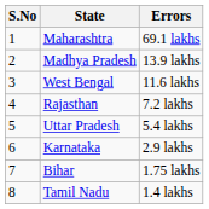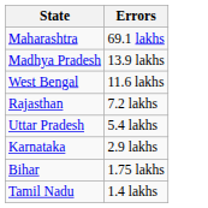 <table class="wikitable">
 <tr>
-<th>S.No</th>
 <th>State</th>
 <th>Errors</th>
 </tr>
 <tr>
-<td>1</td>
 <td><a href='#'>Maharashtra</a></td>
 <td>69.1 <a href='#'>lakhs</a></td>
 </tr>
 <tr>
-<td>2</td>
 <td><a href='#'>Madhya Pradesh</a></td>
 <td>13.9 lakhs</td>
 </tr>
 <tr>
-<td>3</td>
 <td><a href='#'>West Bengal</a></td>
 <td>11.6 lakhs</td>
 </tr>
 <tr>
-<td>4</td>
 <td><a href='#'>Rajasthan</a></td>
 <td>7.2 lakhs</td>
 </tr>
 <tr>
-<td>5</td>
 <td><a href='#'>Uttar Pradesh</a></td>
 <td>5.4 lakhs</td>
 </tr>
 <tr>
-<td>6</td>
 <td><a href='#'>Karnataka</a></td>
 <td>2.9 lakhs</td>
 </tr>
 <tr>
-<td>7</td>
 <td><a href='#'>Bihar</a></td>
 <td>1.75 lakhs</td>
 </tr>
 <tr>
-<td>8</td>
 <td><a href='#'>Tamil Nadu</a></td>
 <td>1.4 lakhs</td>
 </tr>
 </table>
